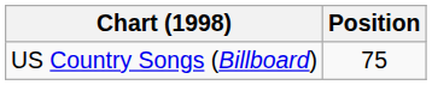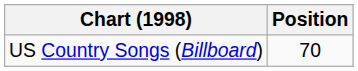 <table class="wikitable sortable">
 <tr>
 <th scope="col">Chart (1998)</th>
 <th scope="col">Position</th>
 </tr>
 <tr>
 <td>US <a href='#'>Country Songs</a> (<em><a href='#'>Billboard</a></em>)</td>
-<td align="center">75</td>
+<td align="center">70</td>
 </tr>
 </table>
